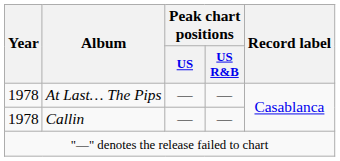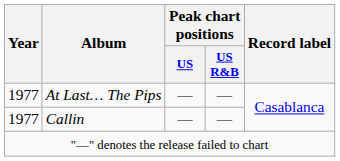 <table class="wikitable" style="text-align:center;">
 <tr>
 <th rowspan="2">Year</th>
 <th rowspan="2">Album</th>
 <th colspan="2">Peak chart positions</th>
 <th rowspan="2">Record label</th>
 </tr>
 <tr style="font-size:smaller;">
 <th width="35"><a href='#'>US</a></th>
 <th width="35"><a href='#'>US<br>R&B</a></th>
 </tr>
 <tr>
-<td>1978</td>
+<td>1977</td>
 <td align="left"><em>At Last… The Pips</em></td>
 <td>—</td>
 <td>—</td>
 <td rowspan="2"><a href='#'>Casablanca</a></td>
 </tr>
 <tr>
-<td>1978</td>
+<td>1977</td>
 <td align="left"><em>Callin<strong></td>
 <td>—</td>
 <td>—</td>
 </tr>
 <tr>
 <td align="center" colspan="8"><small>"—" denotes the release failed to chart</small></td>
 </tr>
 </table>
